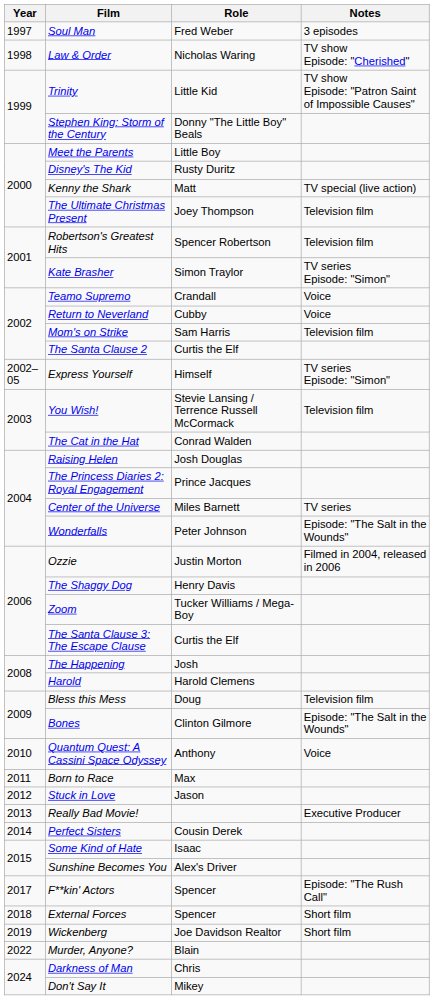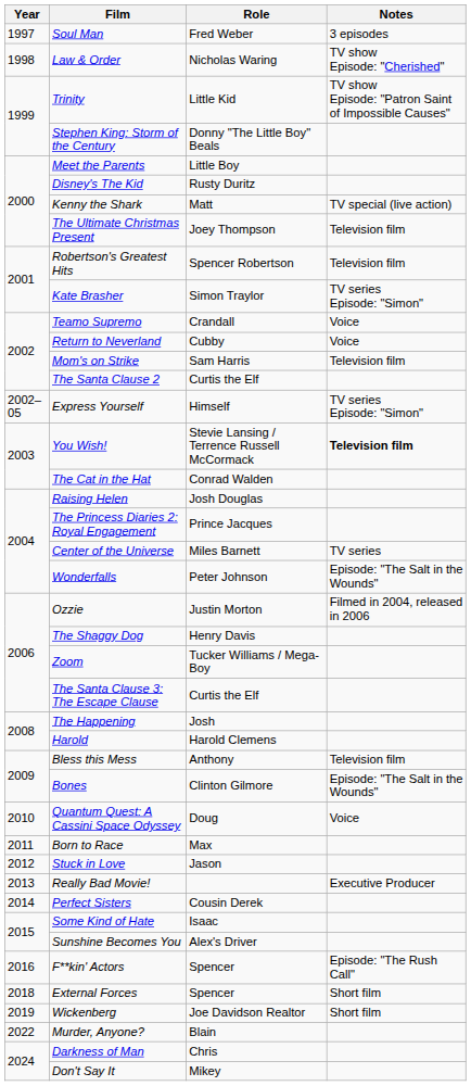 <table class="wikitable sortable">
 <tr>
 <th>Year</th>
 <th>Film</th>
 <th>Role</th>
 <th>Notes</th>
 </tr>
 <tr>
 <td>1997</td>
 <td><em><a href='#'>Soul Man</a></em></td>
 <td>Fred Weber</td>
 <td>3 episodes</td>
 </tr>
 <tr>
 <td>1998</td>
 <td><em><a href='#'>Law & Order</a></em></td>
 <td>Nicholas Waring</td>
 <td>TV show<br>Episode: "<a href='#'>Cherished</a>"</td>
 </tr>
 <tr>
 <td rowspan=2>1999</td>
 <td><em><a href='#'>Trinity</a></em></td>
 <td>Little Kid</td>
 <td>TV show<br>Episode: "Patron Saint of Impossible Causes"</td>
 </tr>
 <tr>
 <td><em><a href='#'>Stephen King: Storm of the Century</a></em></td>
 <td>Donny "The Little Boy" Beals</td>
 <td></td>
 </tr>
 <tr>
 <td rowspan=4>2000</td>
 <td><em><a href='#'>Meet the Parents</a></em></td>
 <td>Little Boy</td>
 <td></td>
 </tr>
 <tr>
 <td><em><a href='#'>Disney's The Kid</a></em></td>
 <td>Rusty Duritz</td>
 <td></td>
 </tr>
 <tr>
 <td><em>Kenny the Shark</em></td>
 <td>Matt</td>
 <td>TV special (live action)</td>
 </tr>
 <tr>
 <td><em><a href='#'>The Ultimate Christmas Present</a></em></td>
 <td>Joey Thompson</td>
 <td>Television film</td>
 </tr>
 <tr>
 <td rowspan=2>2001</td>
 <td><em>Robertson's Greatest Hits</em></td>
 <td>Spencer Robertson</td>
 <td>Television film</td>
 </tr>
 <tr>
 <td><em><a href='#'>Kate Brasher</a></em></td>
 <td>Simon Traylor</td>
 <td>TV series<br>Episode: "Simon"</td>
 </tr>
 <tr>
 <td rowspan=4>2002</td>
 <td><em><a href='#'>Teamo Supremo</a></em></td>
 <td>Crandall</td>
 <td>Voice</td>
 </tr>
 <tr>
 <td><em><a href='#'>Return to Neverland</a></em></td>
 <td>Cubby</td>
 <td>Voice</td>
 </tr>
 <tr>
 <td><em><a href='#'>Mom's on Strike</a></em></td>
 <td>Sam Harris</td>
 <td>Television film</td>
 </tr>
 <tr>
 <td><em><a href='#'>The Santa Clause 2</a></em></td>
 <td>Curtis the Elf</td>
 <td></td>
 </tr>
 <tr>
 <td>2002–05</td>
 <td><em>Express Yourself</em></td>
 <td>Himself</td>
 <td>TV series<br>Episode: "Simon"</td>
 </tr>
 <tr>
 <td rowspan=2>2003</td>
 <td><em><a href='#'>You Wish!</a></em></td>
 <td>Stevie Lansing / Terrence Russell McCormack</td>
-<td>Television film</td>
+<td><strong>Television film</strong></td>
 </tr>
 <tr>
 <td><em><a href='#'>The Cat in the Hat</a></em></td>
 <td>Conrad Walden</td>
 <td></td>
 </tr>
 <tr>
 <td rowspan=4>2004</td>
 <td><em><a href='#'>Raising Helen</a></em></td>
 <td>Josh Douglas</td>
 <td></td>
 </tr>
 <tr>
 <td><em><a href='#'>The Princess Diaries 2: Royal Engagement</a></em></td>
 <td>Prince Jacques</td>
 <td></td>
 </tr>
 <tr>
 <td><em><a href='#'>Center of the Universe</a></em></td>
 <td>Miles Barnett</td>
 <td>TV series</td>
 </tr>
 <tr>
 <td><em><a href='#'>Wonderfalls</a></em></td>
 <td>Peter Johnson</td>
 <td>Episode: "The Salt in the Wounds"</td>
 </tr>
 <tr>
 <td rowspan=4>2006</td>
 <td><em>Ozzie</em></td>
 <td>Justin Morton</td>
 <td>Filmed in 2004, released in 2006</td>
 </tr>
 <tr>
 <td><em><a href='#'>The Shaggy Dog</a></em></td>
 <td>Henry Davis</td>
 <td></td>
 </tr>
 <tr>
 <td><em><a href='#'>Zoom</a></em></td>
 <td>Tucker Williams / Mega-Boy</td>
 <td></td>
 </tr>
 <tr>
 <td><em><a href='#'>The Santa Clause 3: The Escape Clause</a></em></td>
 <td>Curtis the Elf</td>
 <td></td>
 </tr>
 <tr>
 <td rowspan=2>2008</td>
 <td><em><a href='#'>The Happening</a></em></td>
 <td>Josh</td>
 <td></td>
 </tr>
 <tr>
 <td><em><a href='#'>Harold</a></em></td>
 <td>Harold Clemens</td>
 <td></td>
 </tr>
 <tr>
 <td rowspan=2>2009</td>
 <td><em>Bless this Mess</em></td>
-<td>Doug</td>
+<td>Anthony</td>
 <td>Television film</td>
 </tr>
 <tr>
 <td><em><a href='#'>Bones</a></em></td>
 <td>Clinton Gilmore</td>
 <td>Episode: "The Salt in the Wounds"</td>
 </tr>
 <tr>
 <td>2010</td>
 <td><em><a href='#'>Quantum Quest: A Cassini Space Odyssey</a></em></td>
-<td>Anthony</td>
+<td>Doug</td>
 <td>Voice</td>
 </tr>
 <tr>
 <td>2011</td>
 <td><em>Born to Race</em></td>
 <td>Max</td>
 <td></td>
 </tr>
 <tr>
 <td>2012</td>
 <td><em><a href='#'>Stuck in Love</a></em></td>
 <td>Jason</td>
 <td></td>
 </tr>
 <tr>
 <td>2013</td>
 <td><em>Really Bad Movie!</em></td>
 <td></td>
 <td>Executive Producer</td>
 </tr>
 <tr>
 <td>2014</td>
 <td><em><a href='#'>Perfect Sisters</a></em></td>
 <td>Cousin Derek</td>
 <td></td>
 </tr>
 <tr>
 <td rowspan=2>2015</td>
 <td><em><a href='#'>Some Kind of Hate</a></em></td>
 <td>Isaac</td>
 <td></td>
 </tr>
 <tr>
 <td><em>Sunshine Becomes You</em></td>
 <td>Alex's Driver</td>
 <td></td>
 </tr>
 <tr>
-<td>2017</td>
+<td>2016</td>
 <td><em>F**kin' Actors</em></td>
 <td>Spencer</td>
 <td>Episode: "The Rush Call"</td>
 </tr>
 <tr>
 <td>2018</td>
 <td><em>External Forces</em></td>
 <td>Spencer</td>
 <td>Short film</td>
 </tr>
 <tr>
 <td>2019</td>
 <td><em>Wickenberg</em></td>
 <td>Joe Davidson Realtor</td>
 <td>Short film</td>
 </tr>
 <tr>
 <td>2022</td>
 <td><em>Murder, Anyone?</em></td>
 <td>Blain</td>
 <td></td>
 </tr>
 <tr>
 <td rowspan=2>2024</td>
 <td><em><a href='#'>Darkness of Man</a></em></td>
 <td>Chris</td>
 <td></td>
 </tr>
 <tr>
 <td><em>Don't Say It</em></td>
 <td>Mikey</td>
 <td></td>
 </tr>
 </table>
